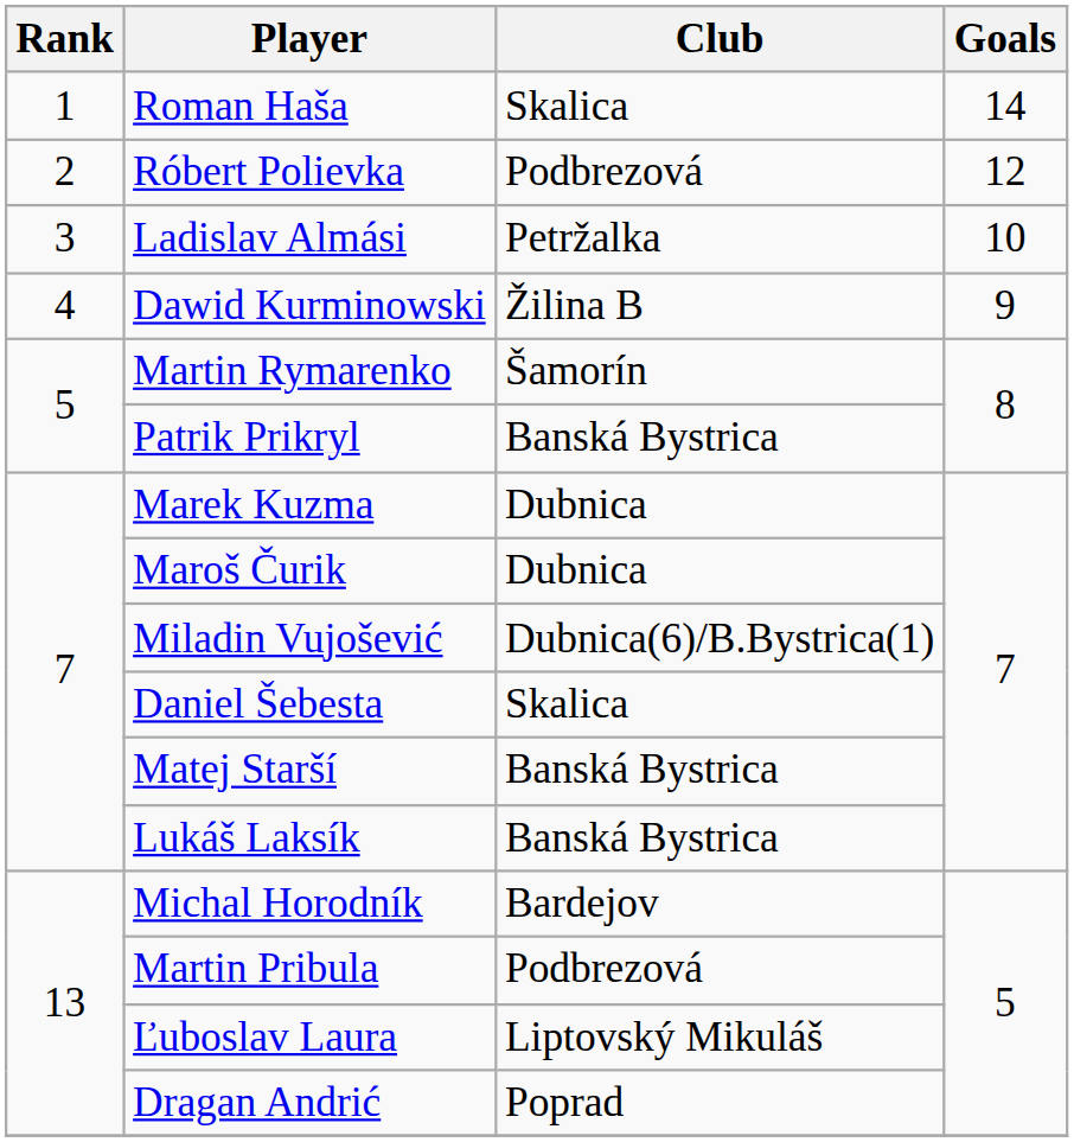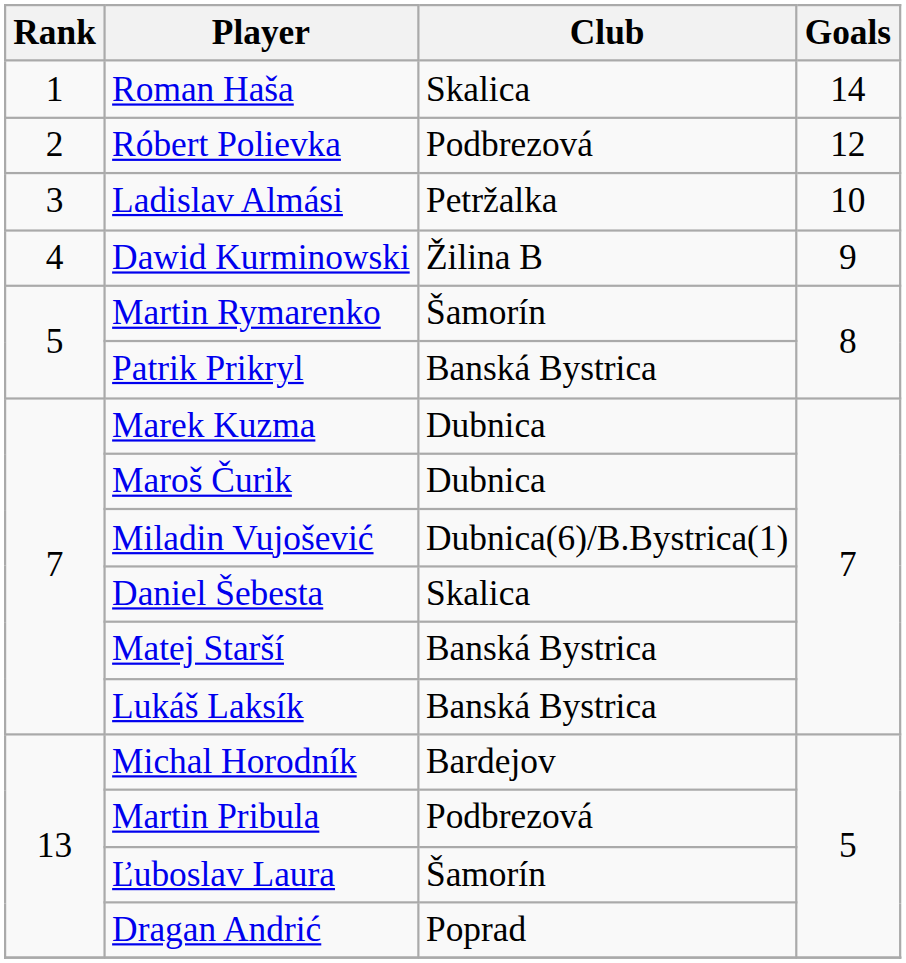 <table class="wikitable" style="text-align:center">
 <tr>
 <th>Rank</th>
 <th>Player</th>
 <th>Club</th>
 <th>Goals</th>
 </tr>
 <tr>
 <td rowspan="1">1</td>
 <td align="left"> <a href='#'>Roman Haša</a></td>
 <td align="left">Skalica</td>
 <td rowspan="1">14</td>
 </tr>
 <tr>
 <td rowspan="1">2</td>
 <td align="left"> <a href='#'>Róbert Polievka</a></td>
 <td align="left">Podbrezová</td>
 <td rowspan="1">12</td>
 </tr>
 <tr>
 <td rowspan="1">3</td>
 <td align="left"> <a href='#'>Ladislav Almási</a></td>
 <td align="left">Petržalka</td>
 <td rowspan="1">10</td>
 </tr>
 <tr>
 <td rowspan="1">4</td>
 <td align="left"> <a href='#'>Dawid Kurminowski</a></td>
 <td align="left">Žilina B</td>
 <td rowspan="1">9</td>
 </tr>
 <tr>
 <td rowspan="2">5</td>
 <td align="left"> <a href='#'>Martin Rymarenko</a></td>
 <td align="left">Šamorín</td>
 <td rowspan="2">8</td>
 </tr>
 <tr>
 <td align="left"> <a href='#'>Patrik Prikryl</a></td>
 <td align="left">Banská Bystrica</td>
 </tr>
 <tr>
 <td rowspan="6">7</td>
 <td align="left"> <a href='#'>Marek Kuzma</a></td>
 <td align="left">Dubnica</td>
 <td rowspan="6">7</td>
 </tr>
 <tr>
 <td align="left"> <a href='#'>Maroš Čurik</a></td>
 <td align="left">Dubnica</td>
 </tr>
 <tr>
 <td align="left"> <a href='#'>Miladin Vujošević</a></td>
 <td align="left">Dubnica(6)/B.Bystrica(1)</td>
 </tr>
 <tr>
 <td align="left"> <a href='#'>Daniel Šebesta</a></td>
 <td align="left">Skalica</td>
 </tr>
 <tr>
 <td align="left"> <a href='#'>Matej Starší</a></td>
 <td align="left">Banská Bystrica</td>
 </tr>
 <tr>
 <td align="left"> <a href='#'>Lukáš Laksík</a></td>
 <td align="left">Banská Bystrica</td>
 </tr>
 <tr>
 <td rowspan="4">13</td>
 <td align="left"> <a href='#'>Michal Horodník</a></td>
 <td align="left">Bardejov</td>
 <td rowspan="4">5</td>
 </tr>
 <tr>
 <td align="left"> <a href='#'>Martin Pribula</a></td>
 <td align="left">Podbrezová</td>
 </tr>
 <tr>
 <td align="left"> <a href='#'>Ľuboslav Laura</a></td>
-<td align="left">Liptovský Mikuláš</td>
+<td align="left">Šamorín</td>
 </tr>
 <tr>
 <td align="left"> <a href='#'>Dragan Andrić</a></td>
 <td align="left">Poprad</td>
 </tr>
 <tr>
 </tr>
 </table>
